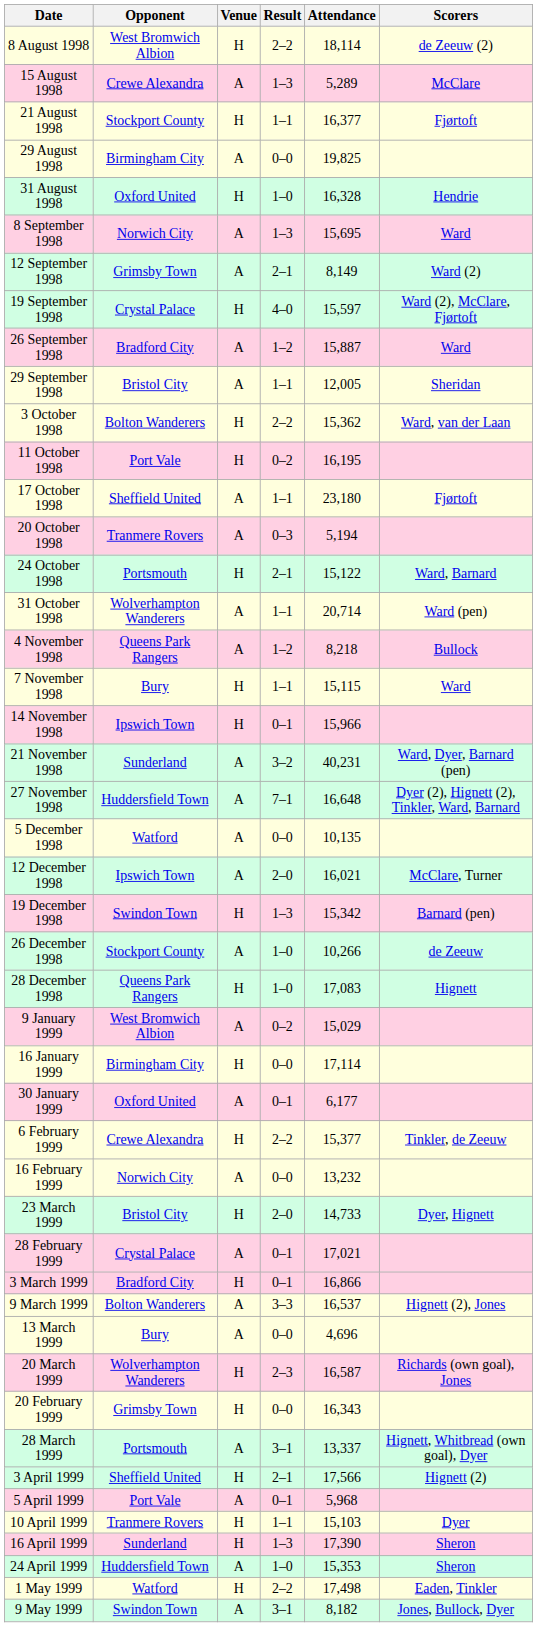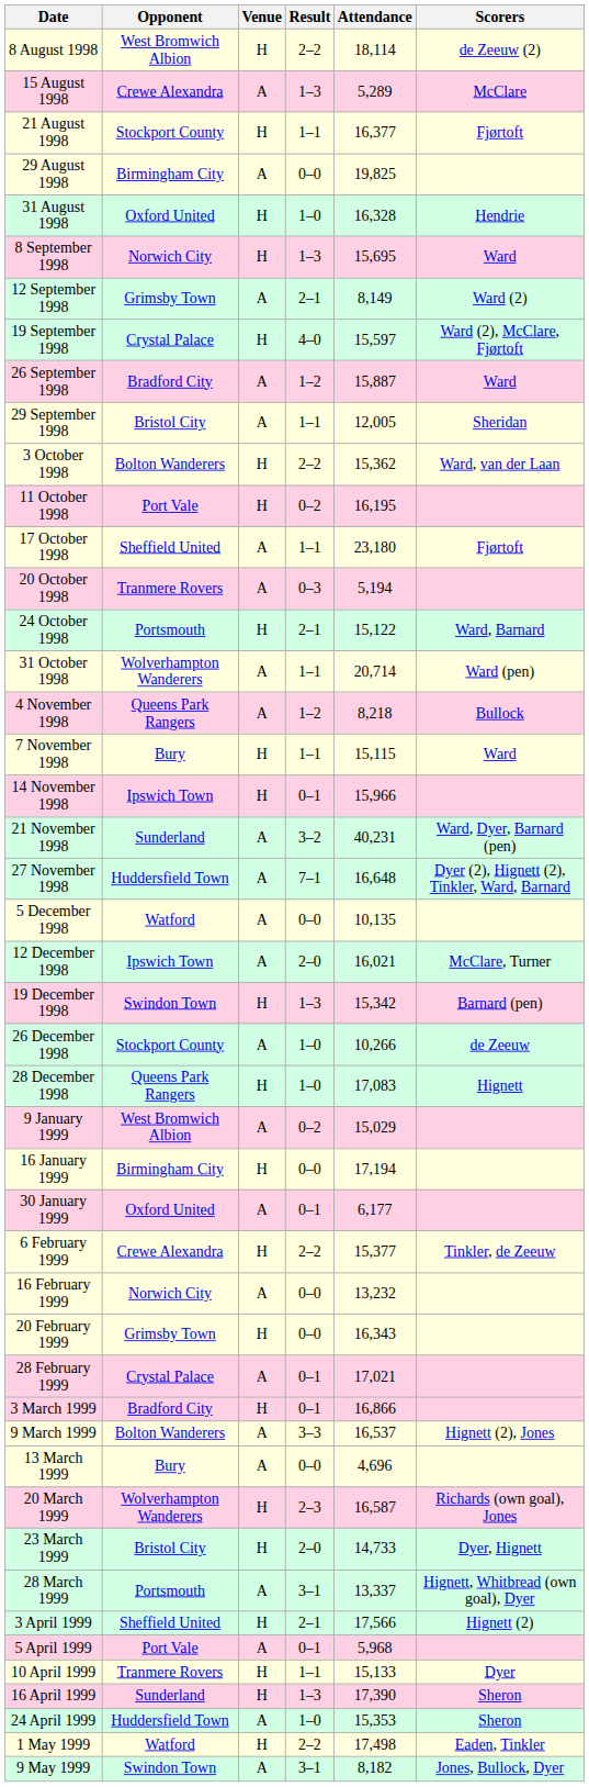 <table class="wikitable sortable" style="font-size:100%; text-align:center">
 <tr>
 <th>Date</th>
 <th>Opponent</th>
 <th>Venue</th>
 <th>Result</th>
 <th>Attendance</th>
 <th>Scorers</th>
 </tr>
 <tr style="background-color: #ffffdd;">
 <td>8 August 1998</td>
 <td><a href='#'>West Bromwich Albion</a></td>
 <td>H</td>
 <td>2–2</td>
 <td>18,114</td>
 <td><a href='#'>de Zeeuw</a> (2)</td>
 </tr>
 <tr style="background-color: #ffd0e3;">
 <td>15 August 1998</td>
 <td><a href='#'>Crewe Alexandra</a></td>
 <td>A</td>
 <td>1–3</td>
 <td>5,289</td>
 <td><a href='#'>McClare</a></td>
 </tr>
 <tr style="background-color: #ffffdd;">
 <td>21 August 1998</td>
 <td><a href='#'>Stockport County</a></td>
 <td>H</td>
 <td>1–1</td>
 <td>16,377</td>
 <td><a href='#'>Fjørtoft</a></td>
 </tr>
 <tr style="background-color: #ffffdd;">
 <td>29 August 1998</td>
 <td><a href='#'>Birmingham City</a></td>
 <td>A</td>
 <td>0–0</td>
 <td>19,825</td>
 <td></td>
 </tr>
 <tr style="background-color: #d0ffe3;">
 <td>31 August 1998</td>
 <td><a href='#'>Oxford United</a></td>
 <td>H</td>
 <td>1–0</td>
 <td>16,328</td>
 <td><a href='#'>Hendrie</a></td>
 </tr>
 <tr style="background-color: #ffd0e3;">
 <td>8 September 1998</td>
 <td><a href='#'>Norwich City</a></td>
-<td>A</td>
+<td>H</td>
 <td>1–3</td>
 <td>15,695</td>
 <td><a href='#'>Ward</a></td>
 </tr>
 <tr style="background-color: #d0ffe3;">
 <td>12 September 1998</td>
 <td><a href='#'>Grimsby Town</a></td>
 <td>A</td>
 <td>2–1</td>
 <td>8,149</td>
 <td><a href='#'>Ward</a> (2)</td>
 </tr>
 <tr style="background-color: #d0ffe3;">
 <td>19 September 1998</td>
 <td><a href='#'>Crystal Palace</a></td>
 <td>H</td>
 <td>4–0</td>
 <td>15,597</td>
 <td><a href='#'>Ward</a> (2), <a href='#'>McClare</a>, <a href='#'>Fjørtoft</a></td>
 </tr>
 <tr style="background-color: #ffd0e3;">
 <td>26 September 1998</td>
 <td><a href='#'>Bradford City</a></td>
 <td>A</td>
 <td>1–2</td>
 <td>15,887</td>
 <td><a href='#'>Ward</a></td>
 </tr>
 <tr style="background-color: #ffffdd;">
 <td>29 September 1998</td>
 <td><a href='#'>Bristol City</a></td>
 <td>A</td>
 <td>1–1</td>
 <td>12,005</td>
 <td><a href='#'>Sheridan</a></td>
 </tr>
 <tr style="background-color: #ffffdd;">
 <td>3 October 1998</td>
 <td><a href='#'>Bolton Wanderers</a></td>
 <td>H</td>
 <td>2–2</td>
 <td>15,362</td>
 <td><a href='#'>Ward</a>, <a href='#'>van der Laan</a></td>
 </tr>
 <tr style="background-color: #ffd0e3;">
 <td>11 October 1998</td>
 <td><a href='#'>Port Vale</a></td>
 <td>H</td>
 <td>0–2</td>
 <td>16,195</td>
 <td></td>
 </tr>
 <tr style="background-color: #ffffdd;">
 <td>17 October 1998</td>
 <td><a href='#'>Sheffield United</a></td>
 <td>A</td>
 <td>1–1</td>
 <td>23,180</td>
 <td><a href='#'>Fjørtoft</a></td>
 </tr>
 <tr style="background-color: #ffd0e3;">
 <td>20 October 1998</td>
 <td><a href='#'>Tranmere Rovers</a></td>
 <td>A</td>
 <td>0–3</td>
 <td>5,194</td>
 <td></td>
 </tr>
 <tr style="background-color: #d0ffe3;">
 <td>24 October 1998</td>
 <td><a href='#'>Portsmouth</a></td>
 <td>H</td>
 <td>2–1</td>
 <td>15,122</td>
 <td><a href='#'>Ward</a>, <a href='#'>Barnard</a></td>
 </tr>
 <tr style="background-color: #ffffdd;">
 <td>31 October 1998</td>
 <td><a href='#'>Wolverhampton Wanderers</a></td>
 <td>A</td>
 <td>1–1</td>
 <td>20,714</td>
 <td><a href='#'>Ward</a> (pen)</td>
 </tr>
 <tr style="background-color: #ffd0e3;">
 <td>4 November 1998</td>
 <td><a href='#'>Queens Park Rangers</a></td>
 <td>A</td>
 <td>1–2</td>
 <td>8,218</td>
 <td><a href='#'>Bullock</a></td>
 </tr>
 <tr style="background-color: #ffffdd;">
 <td>7 November 1998</td>
 <td><a href='#'>Bury</a></td>
 <td>H</td>
 <td>1–1</td>
 <td>15,115</td>
 <td><a href='#'>Ward</a></td>
 </tr>
 <tr style="background-color: #ffd0e3;">
 <td>14 November 1998</td>
 <td><a href='#'>Ipswich Town</a></td>
 <td>H</td>
 <td>0–1</td>
 <td>15,966</td>
 <td></td>
 </tr>
 <tr style="background-color: #d0ffe3;">
 <td>21 November 1998</td>
 <td><a href='#'>Sunderland</a></td>
 <td>A</td>
 <td>3–2</td>
 <td>40,231</td>
 <td><a href='#'>Ward</a>, <a href='#'>Dyer</a>, <a href='#'>Barnard</a> (pen)</td>
 </tr>
 <tr style="background-color: #d0ffe3;">
 <td>27 November 1998</td>
 <td><a href='#'>Huddersfield Town</a></td>
 <td>A</td>
 <td>7–1</td>
 <td>16,648</td>
 <td><a href='#'>Dyer</a> (2), <a href='#'>Hignett</a> (2), <a href='#'>Tinkler</a>, <a href='#'>Ward</a>, <a href='#'>Barnard</a></td>
 </tr>
 <tr style="background-color: #ffffdd;">
 <td>5 December 1998</td>
 <td><a href='#'>Watford</a></td>
 <td>A</td>
 <td>0–0</td>
 <td>10,135</td>
 <td></td>
 </tr>
 <tr style="background-color: #d0ffe3;">
 <td>12 December 1998</td>
 <td><a href='#'>Ipswich Town</a></td>
 <td>A</td>
 <td>2–0</td>
 <td>16,021</td>
 <td><a href='#'>McClare</a>, Turner</td>
 </tr>
 <tr style="background-color: #ffd0e3;">
 <td>19 December 1998</td>
 <td><a href='#'>Swindon Town</a></td>
 <td>H</td>
 <td>1–3</td>
 <td>15,342</td>
 <td><a href='#'>Barnard</a> (pen)</td>
 </tr>
 <tr style="background-color: #d0ffe3;">
 <td>26 December 1998</td>
 <td><a href='#'>Stockport County</a></td>
 <td>A</td>
 <td>1–0</td>
 <td>10,266</td>
 <td><a href='#'>de Zeeuw</a></td>
 </tr>
 <tr style="background-color: #d0ffe3;">
 <td>28 December 1998</td>
 <td><a href='#'>Queens Park Rangers</a></td>
 <td>H</td>
 <td>1–0</td>
 <td>17,083</td>
 <td><a href='#'>Hignett</a></td>
 </tr>
 <tr style="background-color: #ffd0e3;">
 <td>9 January 1999</td>
 <td><a href='#'>West Bromwich Albion</a></td>
 <td>A</td>
 <td>0–2</td>
 <td>15,029</td>
 <td></td>
 </tr>
 <tr style="background-color: #ffffdd;">
 <td>16 January 1999</td>
 <td><a href='#'>Birmingham City</a></td>
 <td>H</td>
 <td>0–0</td>
-<td>17,114</td>
+<td>17,194</td>
 <td></td>
 </tr>
 <tr style="background-color: #ffd0e3;">
 <td>30 January 1999</td>
 <td><a href='#'>Oxford United</a></td>
 <td>A</td>
 <td>0–1</td>
 <td>6,177</td>
 <td></td>
 </tr>
 <tr style="background-color: #ffffdd;">
 <td>6 February 1999</td>
 <td><a href='#'>Crewe Alexandra</a></td>
 <td>H</td>
 <td>2–2</td>
 <td>15,377</td>
 <td><a href='#'>Tinkler</a>, <a href='#'>de Zeeuw</a></td>
 </tr>
 <tr style="background-color: #ffffdd;">
 <td>16 February 1999</td>
 <td><a href='#'>Norwich City</a></td>
 <td>A</td>
 <td>0–0</td>
 <td>13,232</td>
 <td></td>
 </tr>
-<tr style="background-color: #d0ffe3;">
-<td>23 March 1999</td>
-<td><a href='#'>Bristol City</a></td>
+<tr style="background-color: #ffffdd;">
+<td>20 February 1999</td>
+<td><a href='#'>Grimsby Town</a></td>
 <td>H</td>
-<td>2–0</td>
-<td>14,733</td>
-<td><a href='#'>Dyer</a>, <a href='#'>Hignett</a></td>
+<td>0–0</td>
+<td>16,343</td>
+<td></td>
 </tr>
 <tr style="background-color: #ffd0e3;">
 <td>28 February 1999</td>
 <td><a href='#'>Crystal Palace</a></td>
 <td>A</td>
 <td>0–1</td>
 <td>17,021</td>
 <td></td>
 </tr>
 <tr style="background-color: #ffd0e3;">
 <td>3 March 1999</td>
 <td><a href='#'>Bradford City</a></td>
 <td>H</td>
 <td>0–1</td>
 <td>16,866</td>
 <td></td>
 </tr>
 <tr style="background-color: #ffffdd;">
 <td>9 March 1999</td>
 <td><a href='#'>Bolton Wanderers</a></td>
 <td>A</td>
 <td>3–3</td>
 <td>16,537</td>
 <td><a href='#'>Hignett</a> (2), <a href='#'>Jones</a></td>
 </tr>
 <tr style="background-color: #ffffdd;">
 <td>13 March 1999</td>
 <td><a href='#'>Bury</a></td>
 <td>A</td>
 <td>0–0</td>
 <td>4,696</td>
 <td></td>
 </tr>
 <tr style="background-color: #ffd0e3;">
 <td>20 March 1999</td>
 <td><a href='#'>Wolverhampton Wanderers</a></td>
 <td>H</td>
 <td>2–3</td>
 <td>16,587</td>
 <td><a href='#'>Richards</a> (own goal), <a href='#'>Jones</a></td>
 </tr>
-<tr style="background-color: #ffffdd;">
-<td>20 February 1999</td>
-<td><a href='#'>Grimsby Town</a></td>
+<tr style="background-color: #d0ffe3;">
+<td>23 March 1999</td>
+<td><a href='#'>Bristol City</a></td>
 <td>H</td>
-<td>0–0</td>
-<td>16,343</td>
-<td></td>
+<td>2–0</td>
+<td>14,733</td>
+<td><a href='#'>Dyer</a>, <a href='#'>Hignett</a></td>
 </tr>
 <tr style="background-color: #d0ffe3;">
 <td>28 March 1999</td>
 <td><a href='#'>Portsmouth</a></td>
 <td>A</td>
 <td>3–1</td>
 <td>13,337</td>
 <td><a href='#'>Hignett</a>, <a href='#'>Whitbread</a> (own goal), <a href='#'>Dyer</a></td>
 </tr>
 <tr style="background-color: #d0ffe3;">
 <td>3 April 1999</td>
 <td><a href='#'>Sheffield United</a></td>
 <td>H</td>
 <td>2–1</td>
 <td>17,566</td>
 <td><a href='#'>Hignett</a> (2)</td>
 </tr>
 <tr style="background-color: #ffd0e3;">
 <td>5 April 1999</td>
 <td><a href='#'>Port Vale</a></td>
 <td>A</td>
 <td>0–1</td>
 <td>5,968</td>
 <td></td>
 </tr>
 <tr style="background-color: #ffffdd;">
 <td>10 April 1999</td>
 <td><a href='#'>Tranmere Rovers</a></td>
 <td>H</td>
 <td>1–1</td>
-<td>15,103</td>
+<td>15,133</td>
 <td><a href='#'>Dyer</a></td>
 </tr>
 <tr style="background-color: #ffd0e3;">
 <td>16 April 1999</td>
 <td><a href='#'>Sunderland</a></td>
 <td>H</td>
 <td>1–3</td>
 <td>17,390</td>
 <td><a href='#'>Sheron</a></td>
 </tr>
 <tr style="background-color: #d0ffe3;">
 <td>24 April 1999</td>
 <td><a href='#'>Huddersfield Town</a></td>
 <td>A</td>
 <td>1–0</td>
 <td>15,353</td>
 <td><a href='#'>Sheron</a></td>
 </tr>
 <tr style="background-color: #ffffdd;">
 <td>1 May 1999</td>
 <td><a href='#'>Watford</a></td>
 <td>H</td>
 <td>2–2</td>
 <td>17,498</td>
 <td><a href='#'>Eaden</a>, <a href='#'>Tinkler</a></td>
 </tr>
 <tr style="background-color: #d0ffe3;">
 <td>9 May 1999</td>
 <td><a href='#'>Swindon Town</a></td>
 <td>A</td>
 <td>3–1</td>
 <td>8,182</td>
 <td><a href='#'>Jones</a>, <a href='#'>Bullock</a>, <a href='#'>Dyer</a></td>
 </tr>
 </table>
